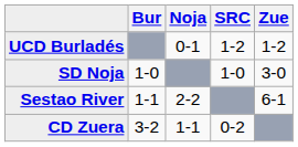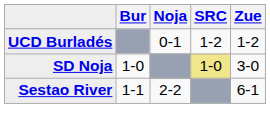 <table class="wikitable">
 <tr style="background:#eeeeee;">
 <td></td>
 <th><a href='#'>Bur</a></th>
 <th><a href='#'>Noja</a></th>
 <th><a href='#'>SRC</a></th>
 <th><a href='#'>Zue</a></th>
 </tr>
 <tr align=center>
 <td style="background:#eeeeee;" align=right><strong><a href='#'>UCD Burladés</a></strong></td>
 <td style="background:#98A1B2"></td>
 <td>0-1</td>
 <td>1-2</td>
 <td>1-2</td>
 </tr>
 <tr align=center>
 <td style="background:#eeeeee;" align=right><strong><a href='#'>SD Noja</a></strong></td>
 <td>1-0</td>
 <td style="background:#98A1B2"></td>
-<td>1-0</td>
+<td style="background: khaki;">1-0</td>
 <td>3-0</td>
 </tr>
 <tr align=center>
 <td style="background:#eeeeee;" align=right><strong><a href='#'>Sestao River</a></strong></td>
 <td>1-1</td>
 <td>2-2</td>
 <td style="background:#98A1B2"></td>
 <td>6-1</td>
 </tr>
-<tr align=center>
-<td style="background:#eeeeee;" align=right><strong><a href='#'>CD Zuera</a></strong></td>
-<td>3-2</td>
-<td>1-1</td>
-<td>0-2</td>
-<td style="background:#98A1B2"></td>
-</tr>
 </table>
